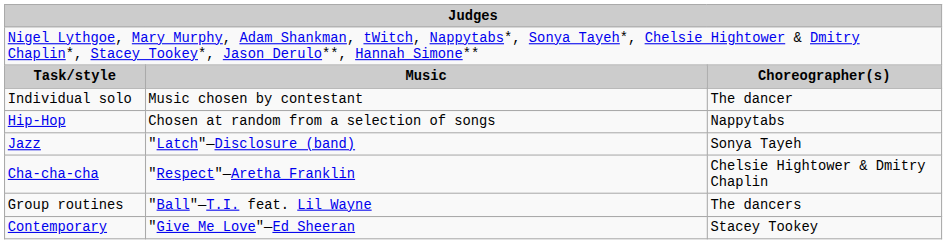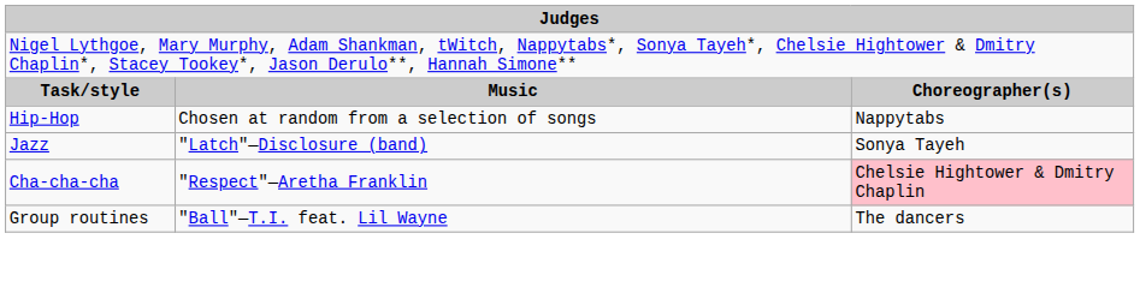 <table class="wikitable" style="width:70%;">
 <tr>
 <th scope="row" colspan="3" style="background:#ccc;">Judges</th>
 </tr>
 <tr>
 <td colspan=3><a href='#'>Nigel Lythgoe</a>, <a href='#'>Mary Murphy</a>, <a href='#'>Adam Shankman</a>, <a href='#'>tWitch</a>, <a href='#'>Nappytabs</a>*, <a href='#'>Sonya Tayeh</a>*, <a href='#'>Chelsie Hightower</a> & <a href='#'>Dmitry Chaplin</a>*, <a href='#'>Stacey Tookey</a>*, <a href='#'>Jason Derulo</a>**, <a href='#'>Hannah Simone</a>**</td>
 </tr>
 <tr style="text-align:center; background:#ccc;">
 <td style="width:15%;"><strong>Task/style</strong></td>
 <td><strong>Music</strong></td>
 <td style="width:25%;"><strong>Choreographer(s)</strong></td>
-</tr>
-<tr>
-<td>Individual solo</td>
-<td>Music chosen by contestant</td>
-<td>The dancer</td>
 </tr>
 <tr>
 <td><a href='#'>Hip-Hop</a></td>
 <td>Chosen at random from a selection of songs</td>
 <td>Nappytabs</td>
 </tr>
 <tr>
 <td><a href='#'>Jazz</a></td>
 <td>"<a href='#'>Latch</a>"—<a href='#'>Disclosure (band)</a></td>
 <td>Sonya Tayeh</td>
 </tr>
 <tr>
 <td><a href='#'>Cha-cha-cha</a></td>
 <td>"<a href='#'>Respect</a>"—<a href='#'>Aretha Franklin</a></td>
-<td>Chelsie Hightower & Dmitry Chaplin</td>
+<td style="background: pink;">Chelsie Hightower & Dmitry Chaplin</td>
 </tr>
 <tr>
 <td>Group routines</td>
 <td>"<a href='#'>Ball</a>"—<a href='#'>T.I.</a> feat. <a href='#'>Lil Wayne</a></td>
 <td>The dancers</td>
 </tr>
-<tr>
-<td><a href='#'>Contemporary</a></td>
-<td>"<a href='#'>Give Me Love</a>"—<a href='#'>Ed Sheeran</a></td>
-<td>Stacey Tookey</td>
-</tr>
 </table>
